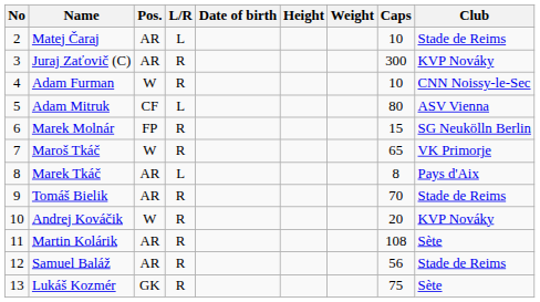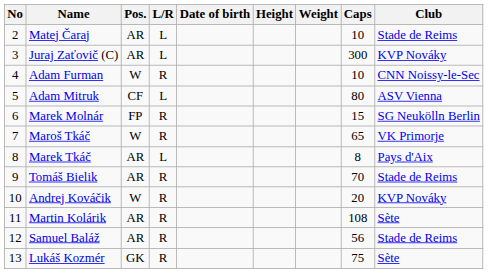 <table class="wikitable sortable" style="text-align:center;">
 <tr>
 <th>No</th>
 <th>Name</th>
 <th>Pos.</th>
 <th>L/R</th>
 <th>Date of birth</th>
 <th>Height</th>
 <th>Weight</th>
 <th>Caps</th>
 <th>Club</th>
 </tr>
 <tr>
 <td>2</td>
 <td align=left><a href='#'>Matej Čaraj</a></td>
 <td>AR</td>
 <td>L</td>
 <td align=left></td>
 <td></td>
 <td></td>
 <td>10</td>
 <td align=left> <a href='#'>Stade de Reims</a></td>
 </tr>
 <tr>
 <td>3</td>
 <td align=left><a href='#'>Juraj Zaťovič</a> (C)</td>
 <td>AR</td>
-<td>R</td>
+<td>L</td>
 <td align=left></td>
 <td></td>
 <td></td>
 <td>300</td>
 <td align=left> <a href='#'>KVP Nováky</a></td>
 </tr>
 <tr>
 <td>4</td>
 <td align=left><a href='#'>Adam Furman</a></td>
 <td>W</td>
 <td>R</td>
 <td align=left></td>
 <td></td>
 <td></td>
 <td>10</td>
 <td align=left> <a href='#'>CNN Noissy-le-Sec</a></td>
 </tr>
 <tr>
 <td>5</td>
 <td align=left><a href='#'>Adam Mitruk</a></td>
 <td>CF</td>
 <td>L</td>
 <td align=left></td>
 <td></td>
 <td></td>
 <td>80</td>
 <td align=left> <a href='#'>ASV Vienna</a></td>
 </tr>
 <tr>
 <td>6</td>
 <td align=left><a href='#'>Marek Molnár</a></td>
 <td>FP</td>
 <td>R</td>
 <td align=left></td>
 <td></td>
 <td></td>
 <td>15</td>
 <td align=left> <a href='#'>SG Neukölln Berlin</a></td>
 </tr>
 <tr>
 <td>7</td>
 <td align=left><a href='#'>Maroš Tkáč</a></td>
 <td>W</td>
 <td>R</td>
 <td align=left></td>
 <td></td>
 <td></td>
 <td>65</td>
 <td align=left> <a href='#'>VK Primorje</a></td>
 </tr>
 <tr>
 <td>8</td>
 <td align=left><a href='#'>Marek Tkáč</a></td>
 <td>AR</td>
 <td>L</td>
 <td align=left></td>
 <td></td>
 <td></td>
 <td>8</td>
 <td align=left> <a href='#'>Pays d'Aix</a></td>
 </tr>
 <tr>
 <td>9</td>
 <td align=left><a href='#'>Tomáš Bielik</a></td>
 <td>AR</td>
 <td>R</td>
 <td align=left></td>
 <td></td>
 <td></td>
 <td>70</td>
 <td align=left> <a href='#'>Stade de Reims</a></td>
 </tr>
 <tr>
 <td>10</td>
 <td align=left><a href='#'>Andrej Kováčik</a></td>
 <td>W</td>
 <td>R</td>
 <td align=left></td>
 <td></td>
 <td></td>
 <td>20</td>
 <td align=left> <a href='#'>KVP Nováky</a></td>
 </tr>
 <tr>
 <td>11</td>
 <td align=left><a href='#'>Martin Kolárik</a></td>
 <td>AR</td>
 <td>R</td>
 <td align=left></td>
 <td></td>
 <td></td>
 <td>108</td>
 <td align=left> <a href='#'>Sète</a></td>
 </tr>
 <tr>
 <td>12</td>
 <td align=left><a href='#'>Samuel Baláž</a></td>
 <td>AR</td>
 <td>R</td>
 <td align=left></td>
 <td></td>
 <td></td>
 <td>56</td>
 <td align=left> <a href='#'>Stade de Reims</a></td>
 </tr>
 <tr>
 <td>13</td>
 <td align=left><a href='#'>Lukáš Kozmér</a></td>
 <td>GK</td>
 <td>R</td>
 <td align=left></td>
 <td></td>
 <td></td>
 <td>75</td>
 <td align=left> <a href='#'>Sète</a></td>
 </tr>
 </table>
